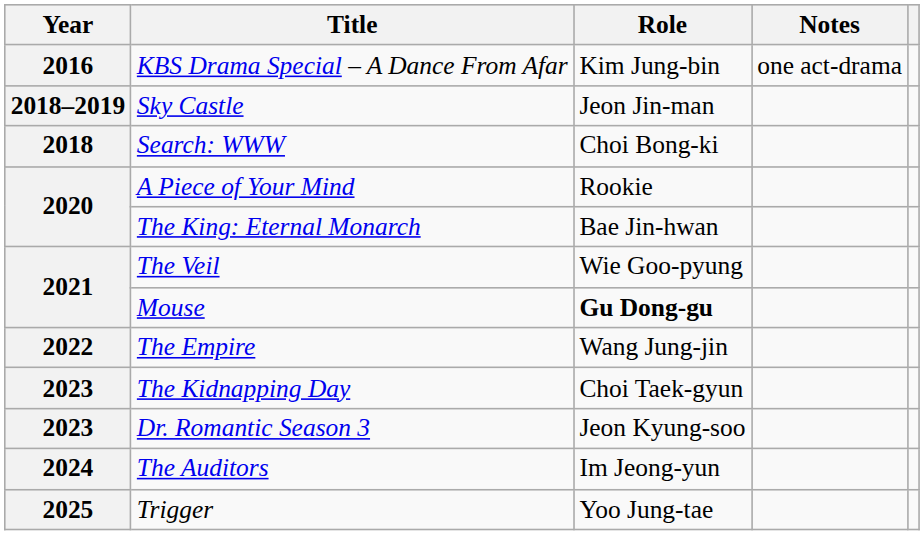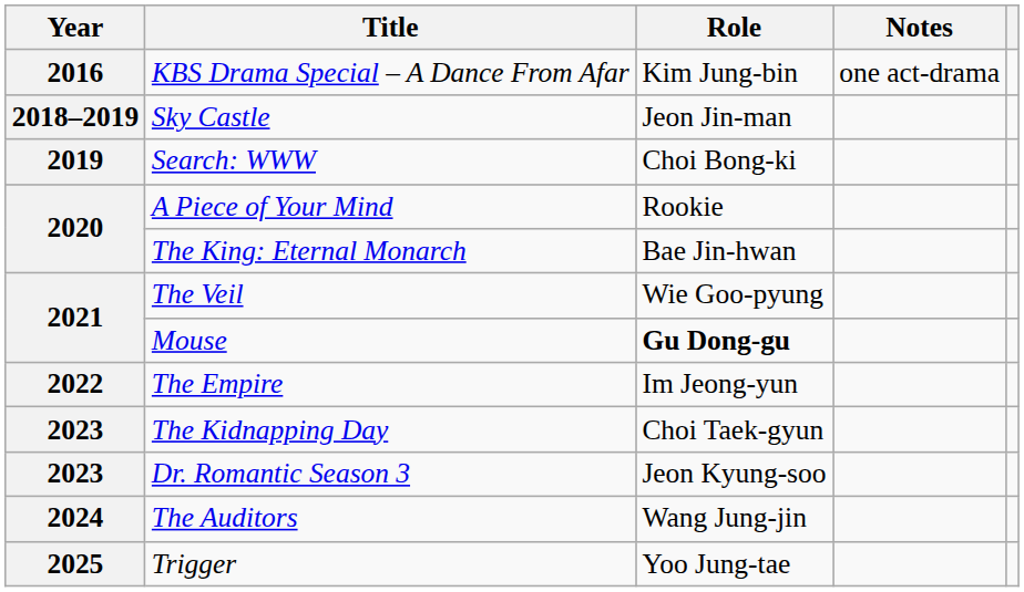 <table class="wikitable sortable plainrowheaders">
 <tr>
 <th scope="col">Year</th>
 <th scope="col">Title</th>
 <th scope="col">Role</th>
 <th>Notes</th>
 <th scope="col" class="unsortable"></th>
 </tr>
 <tr>
 <th scope="row">2016</th>
 <td><em><a href='#'>KBS Drama Special</a> – A Dance From Afar</em></td>
 <td>Kim Jung-bin</td>
 <td>one act-drama</td>
 <td></td>
 </tr>
 <tr>
 <th scope="row">2018–2019</th>
 <td><em><a href='#'>Sky Castle</a></em></td>
 <td>Jeon Jin-man</td>
 <td></td>
 <td></td>
 </tr>
 <tr>
-<th scope="row">2018</th>
+<th scope="row">2019</th>
 <td><em><a href='#'>Search: WWW</a></em></td>
 <td>Choi Bong-ki</td>
 <td></td>
 <td></td>
 </tr>
 <tr>
 <th scope="row" rowspan="2">2020</th>
 <td><em><a href='#'>A Piece of Your Mind</a></em></td>
 <td>Rookie</td>
 <td></td>
 <td></td>
 </tr>
 <tr>
 <td><em><a href='#'>The King: Eternal Monarch</a></em></td>
 <td>Bae Jin-hwan</td>
 <td></td>
 <td></td>
 </tr>
 <tr>
 <th scope="row" rowspan="2">2021</th>
 <td><em><a href='#'>The Veil</a></em></td>
 <td>Wie Goo-pyung</td>
 <td></td>
 <td></td>
 </tr>
 <tr>
 <td><em><a href='#'>Mouse</a></em></td>
 <td><strong>Gu Dong-gu</strong></td>
 <td></td>
 <td></td>
 </tr>
 <tr>
 <th scope="row">2022</th>
 <td><em><a href='#'>The Empire</a></em></td>
-<td>Wang Jung-jin</td>
+<td>Im Jeong-yun</td>
 <td></td>
 <td></td>
 </tr>
 <tr>
 <th scope="row">2023</th>
 <td><em><a href='#'>The Kidnapping Day</a></em></td>
 <td>Choi Taek-gyun</td>
 <td></td>
 <td></td>
 </tr>
 <tr>
 <th scope="row">2023</th>
 <td><em><a href='#'>Dr. Romantic Season 3</a></em></td>
 <td>Jeon Kyung-soo</td>
 <td></td>
 <td></td>
 </tr>
 <tr>
 <th scope="row">2024</th>
 <td><em><a href='#'>The Auditors</a></em></td>
-<td>Im Jeong-yun</td>
+<td>Wang Jung-jin</td>
 <td></td>
 <td></td>
 </tr>
 <tr>
 <th scope="row">2025</th>
 <td><em>Trigger</em></td>
 <td>Yoo Jung-tae</td>
 <td></td>
 <td></td>
 </tr>
 </table>
